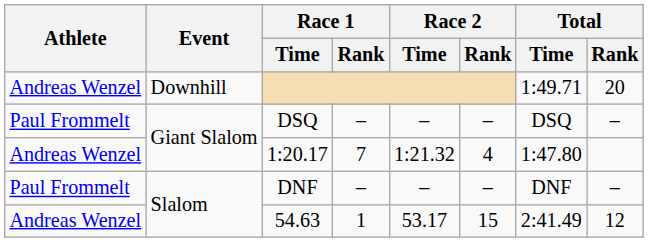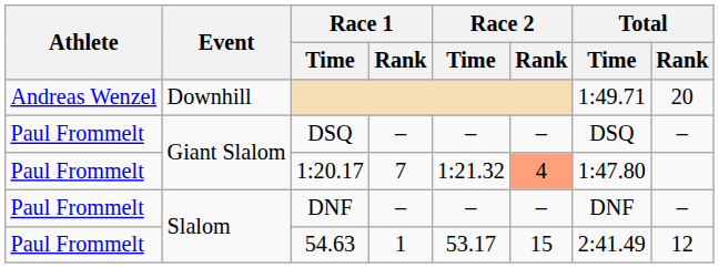 <table class="wikitable" style="font-size:90%">
 <tr>
 <th rowspan="2">Athlete</th>
 <th rowspan="2">Event</th>
 <th colspan="2">Race 1</th>
 <th colspan="2">Race 2</th>
 <th colspan="2">Total</th>
 </tr>
 <tr>
 <th>Time</th>
 <th>Rank</th>
 <th>Time</th>
 <th>Rank</th>
 <th>Time</th>
 <th>Rank</th>
 </tr>
 <tr>
 <td><a href='#'>Andreas Wenzel</a></td>
 <td>Downhill</td>
 <td colspan="4" bgcolor="wheat"></td>
 <td align="center">1:49.71</td>
 <td align="center">20</td>
 </tr>
 <tr>
 <td><a href='#'>Paul Frommelt</a></td>
 <td rowspan="2">Giant Slalom</td>
 <td align="center">DSQ</td>
 <td align="center">–</td>
 <td align="center">–</td>
 <td align="center">–</td>
 <td align="center">DSQ</td>
 <td align="center">–</td>
 </tr>
 <tr>
-<td><a href='#'>Andreas Wenzel</a></td>
+<td><a href='#'>Paul Frommelt</a></td>
 <td align="center">1:20.17</td>
 <td align="center">7</td>
 <td align="center">1:21.32</td>
-<td align="center">4</td>
+<td align="center" style="background: lightsalmon;">4</td>
 <td align="center">1:47.80</td>
 <td align="center"></td>
 </tr>
 <tr>
 <td><a href='#'>Paul Frommelt</a></td>
 <td rowspan="2">Slalom</td>
 <td align="center">DNF</td>
 <td align="center">–</td>
 <td align="center">–</td>
 <td align="center">–</td>
 <td align="center">DNF</td>
 <td align="center">–</td>
 </tr>
 <tr>
-<td><a href='#'>Andreas Wenzel</a></td>
+<td><a href='#'>Paul Frommelt</a></td>
 <td align="center">54.63</td>
 <td align="center">1</td>
 <td align="center">53.17</td>
 <td align="center">15</td>
 <td align="center">2:41.49</td>
 <td align="center">12</td>
 </tr>
 </table>
